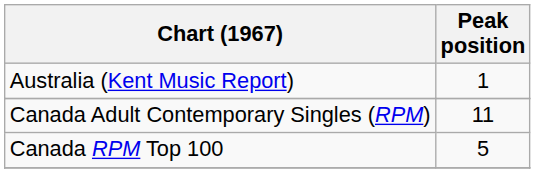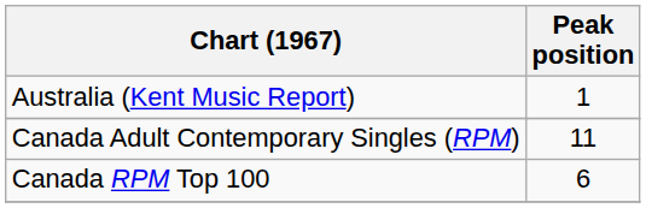 <table class="wikitable sortable">
 <tr>
 <th>Chart (1967)</th>
 <th>Peak<br>position</th>
 </tr>
 <tr>
 <td>Australia (<a href='#'>Kent Music Report</a>)</td>
 <td style="text-align:center;">1</td>
 </tr>
 <tr>
 </tr>
 <tr>
 </tr>
 <tr>
 </tr>
 <tr>
 <td>Canada Adult Contemporary Singles (<em><a href='#'>RPM</a></em>)</td>
 <td style="text-align:center;">11</td>
 </tr>
 <tr>
 <td>Canada <em><a href='#'>RPM</a></em> Top 100</td>
-<td style="text-align:center;">5</td>
+<td style="text-align:center;">6</td>
 </tr>
 <tr>
 </tr>
 <tr>
 </tr>
 <tr>
 </tr>
 <tr>
 </tr>
 <tr>
 </tr>
 <tr>
 </tr>
 <tr>
 </tr>
 </table>
